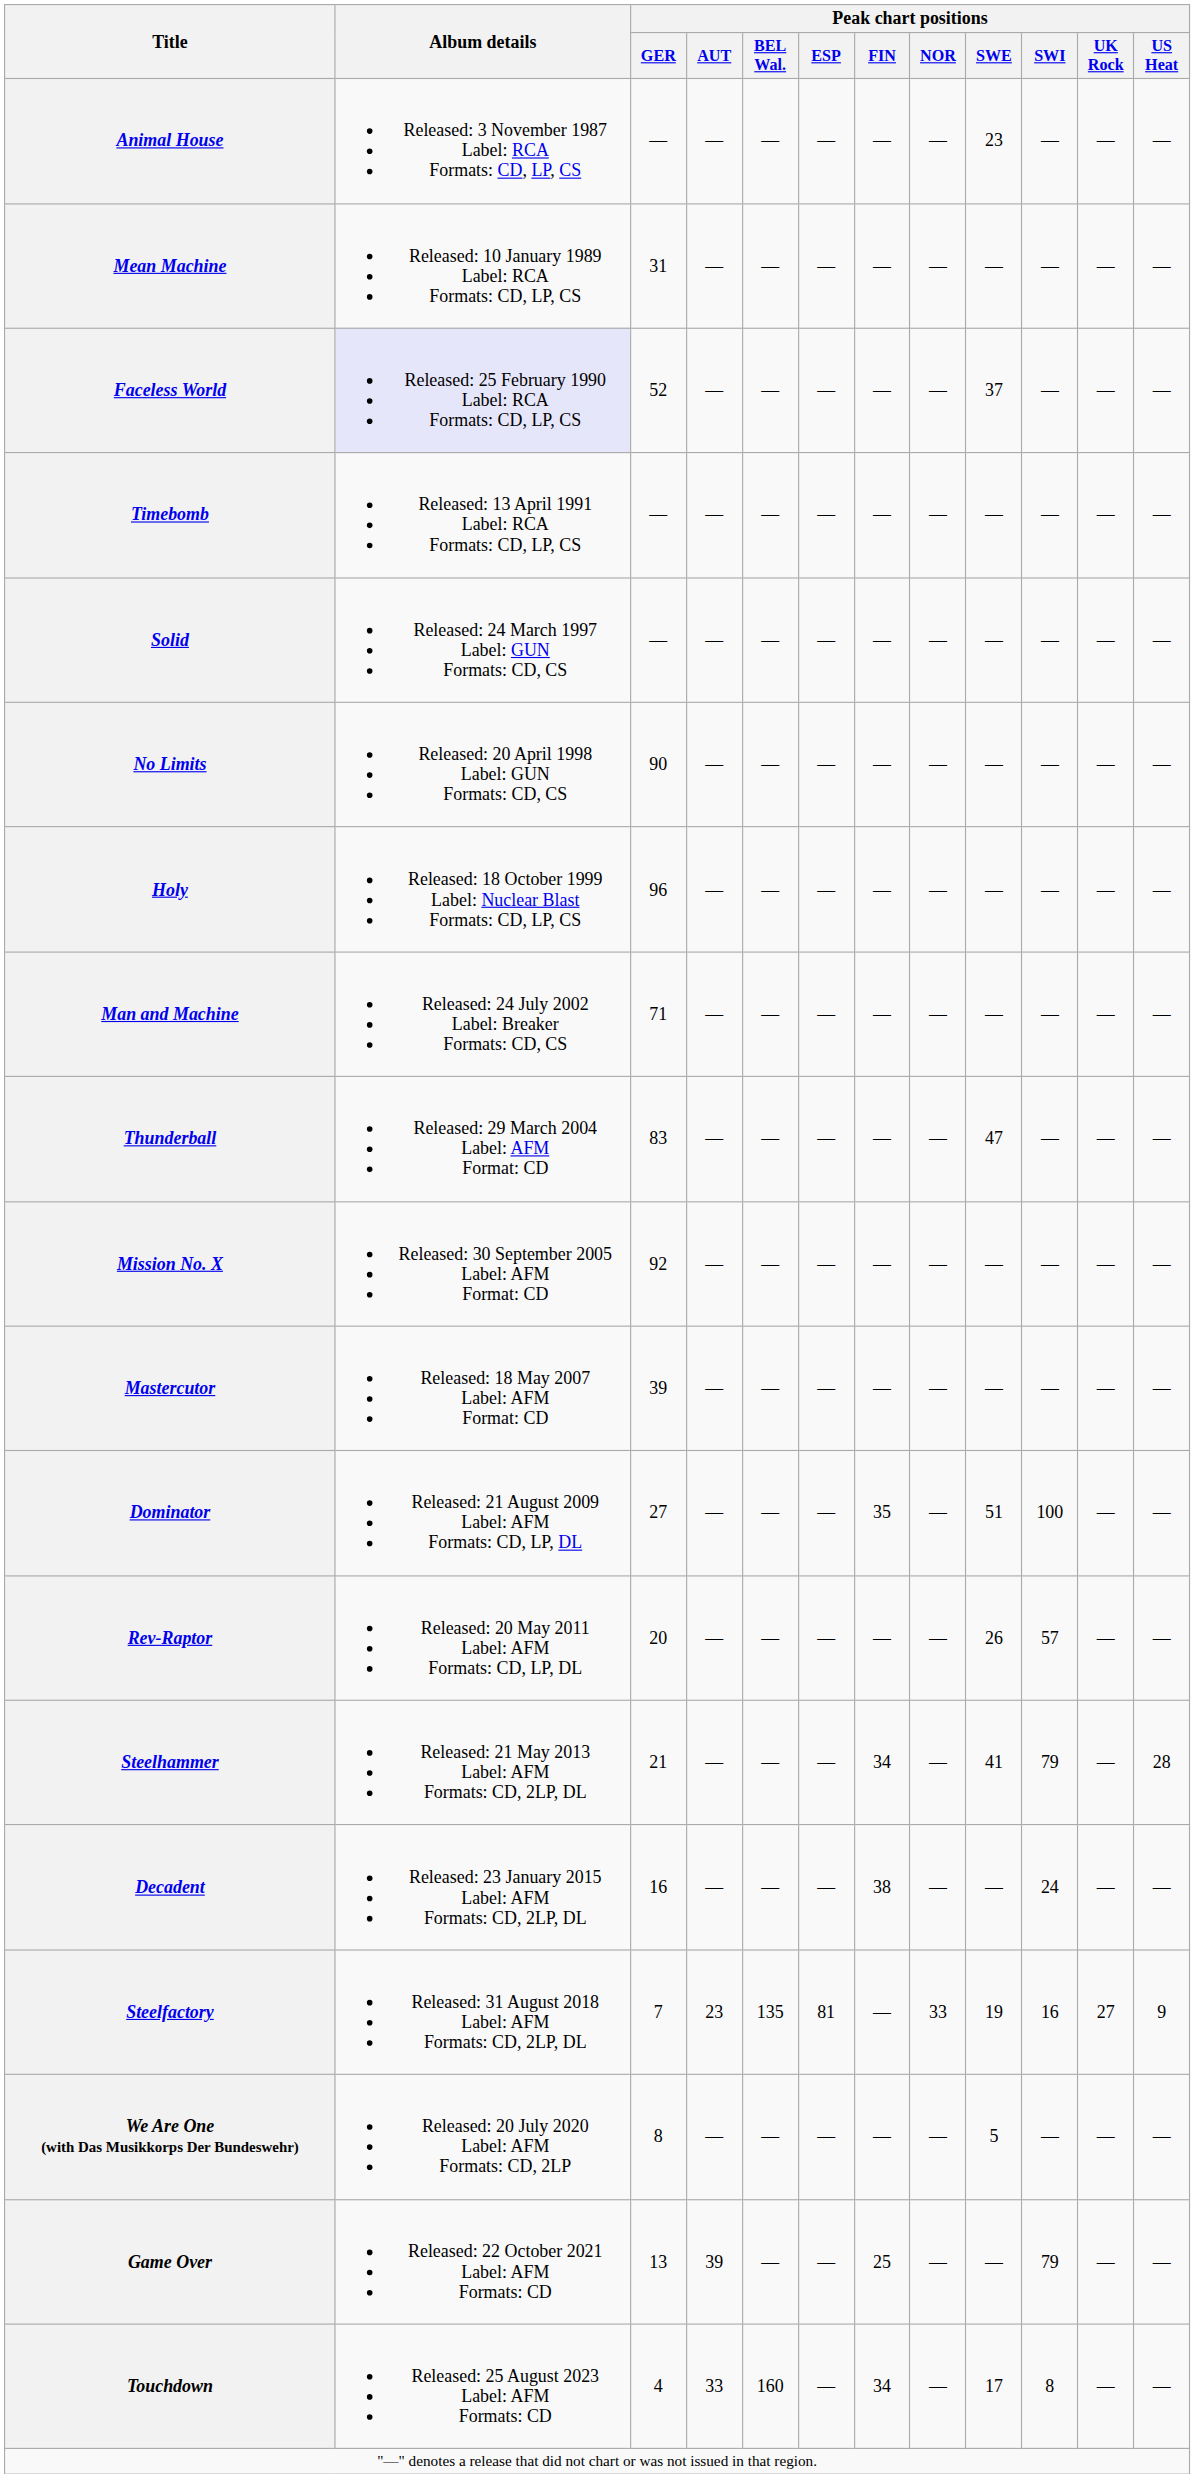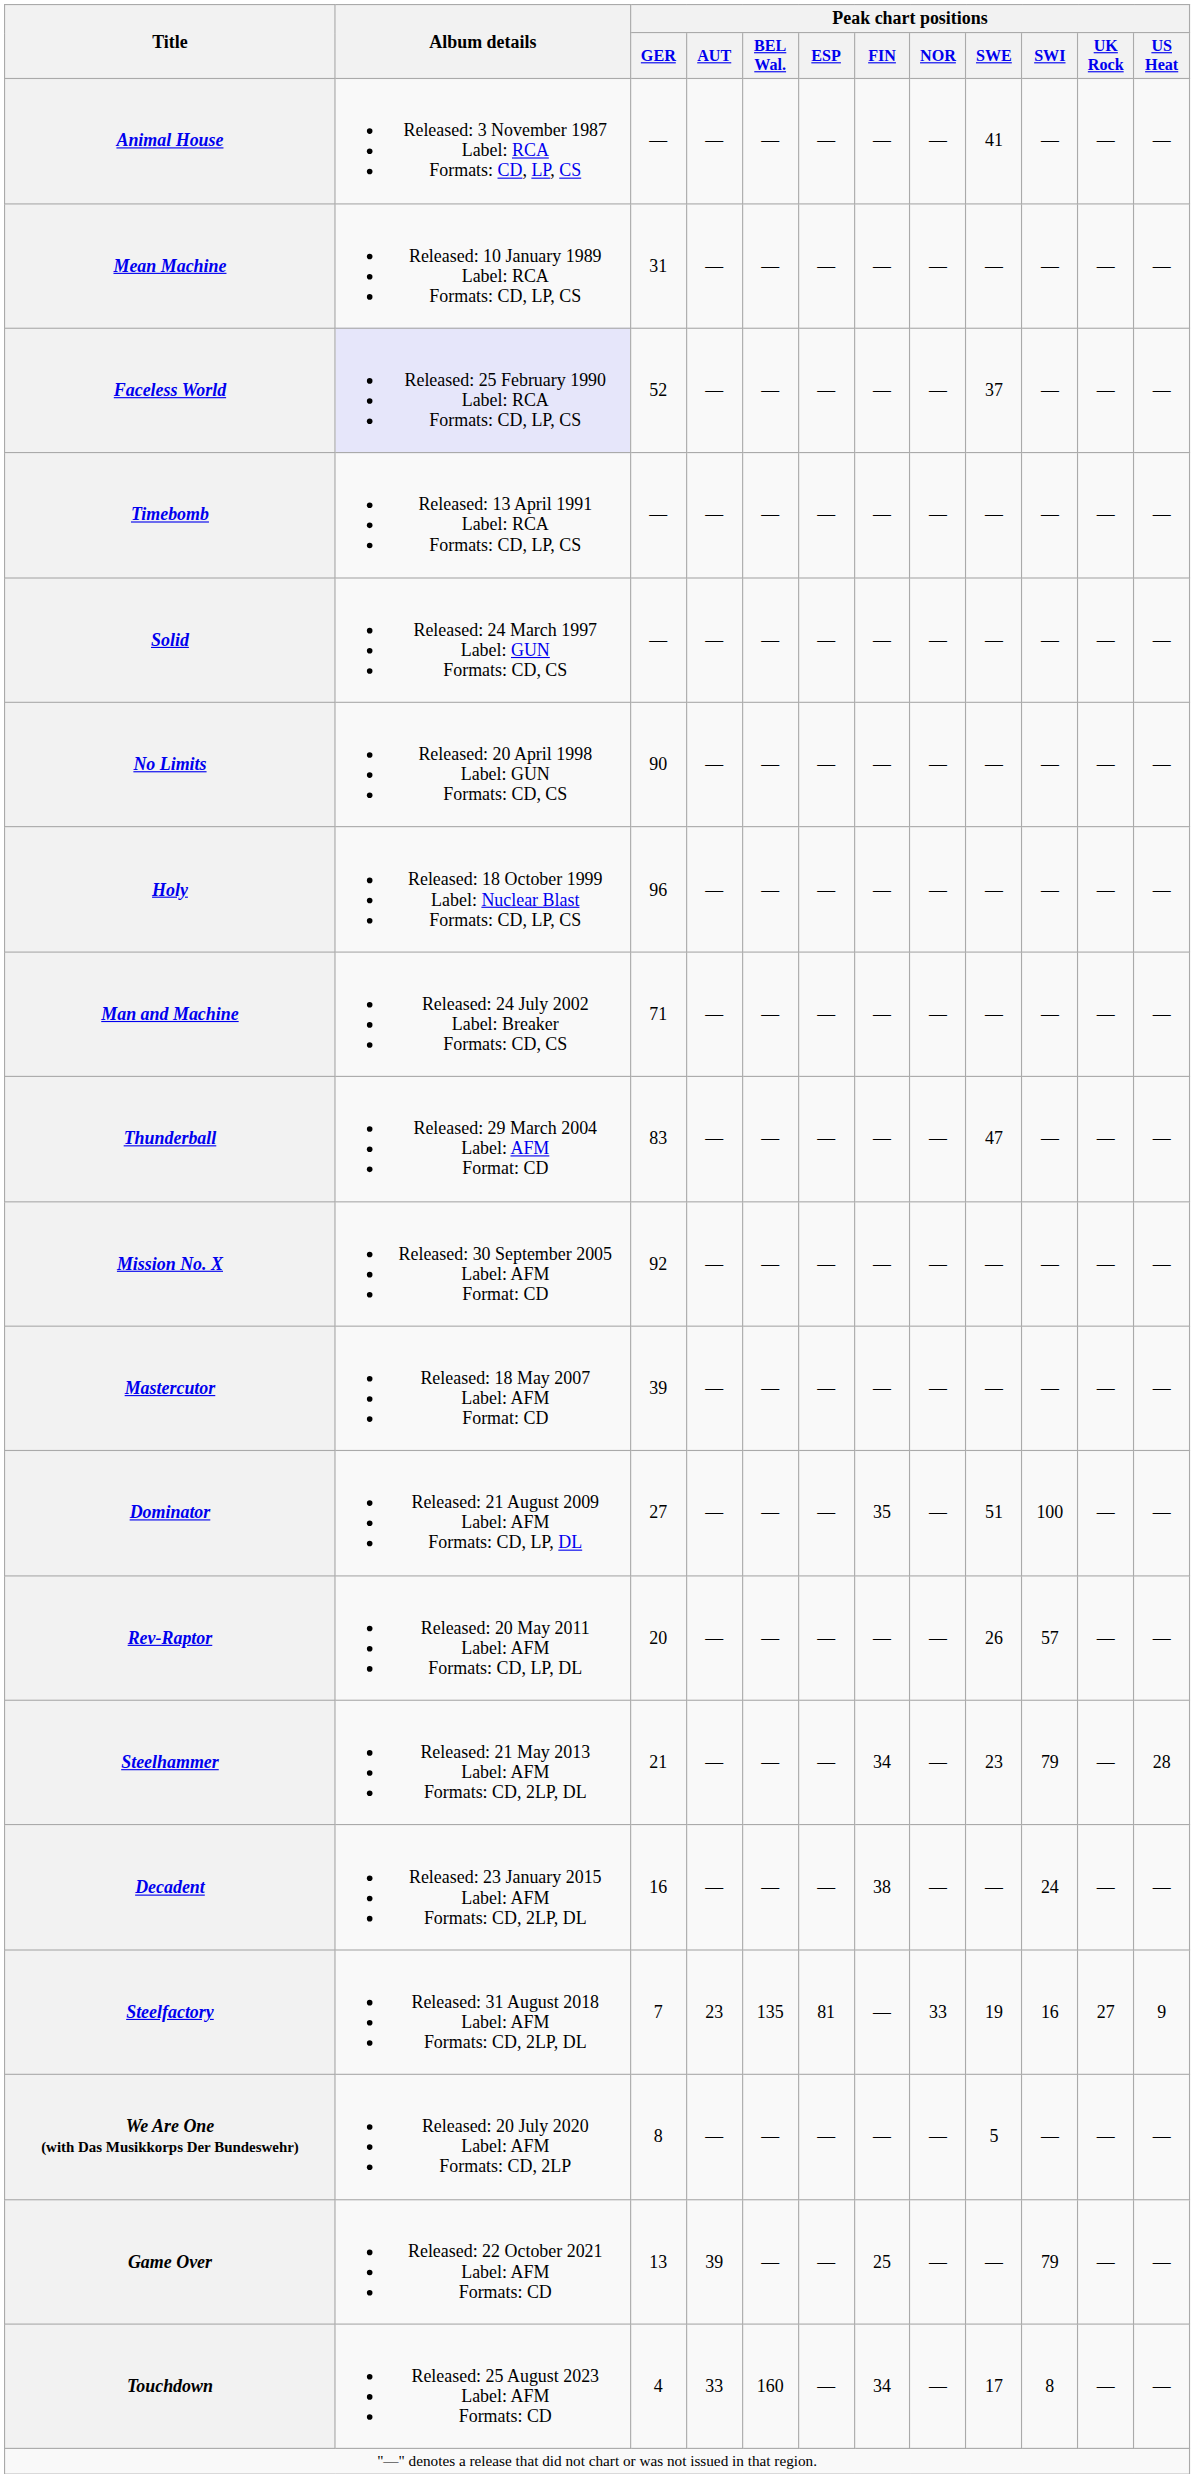 <table class="wikitable plainrowheaders" style="text-align:center;">
 <tr>
 <th scope="col" rowspan="2" style="width:18em;">Title</th>
 <th scope="col" rowspan="2" style="width:16em;">Album details</th>
 <th scope="col" colspan="10">Peak chart positions</th>
 </tr>
 <tr>
 <th scope="col" style="width:3em;font-size:90%;"><a href='#'>GER</a><br></th>
 <th scope="col" style="width:3em;font-size:90%;"><a href='#'>AUT</a><br></th>
 <th scope="col" style="width:3em;font-size:90%;"><a href='#'>BEL<br>Wal.</a><br></th>
 <th scope="col" style="width:3em;font-size:90%;"><a href='#'>ESP</a><br></th>
 <th scope="col" style="width:3em;font-size:90%;"><a href='#'>FIN</a><br></th>
 <th scope="col" style="width:3em;font-size:90%;"><a href='#'>NOR</a><br></th>
 <th scope="col" style="width:3em;font-size:90%;"><a href='#'>SWE</a><br></th>
 <th scope="col" style="width:3em;font-size:90%;"><a href='#'>SWI</a><br></th>
 <th scope="col" style="width:3em;font-size:90%;"><a href='#'>UK<br>Rock</a><br></th>
 <th scope="col" style="width:3em;font-size:90%;"><a href='#'>US<br>Heat</a><br></th>
 </tr>
 <tr>
 <th scope="row"><em><a href='#'>Animal House</a></em></th>
 <td><br><ul><li>Released: 3 November 1987</li><li>Label: <a href='#'>RCA</a></li><li>Formats: <a href='#'>CD</a>, <a href='#'>LP</a>, <a href='#'>CS</a></li></ul></td>
 <td>—</td>
 <td>—</td>
 <td>—</td>
 <td>—</td>
 <td>—</td>
 <td>—</td>
-<td>23</td>
+<td>41</td>
 <td>—</td>
 <td>—</td>
 <td>—</td>
 </tr>
 <tr>
 <th scope="row"><em><a href='#'>Mean Machine</a></em></th>
 <td><br><ul><li>Released: 10 January 1989</li><li>Label: RCA</li><li>Formats: CD, LP, CS</li></ul></td>
 <td>31</td>
 <td>—</td>
 <td>—</td>
 <td>—</td>
 <td>—</td>
 <td>—</td>
 <td>—</td>
 <td>—</td>
 <td>—</td>
 <td>—</td>
 </tr>
 <tr>
 <th scope="row"><em><a href='#'>Faceless World</a></em></th>
 <td style="background: lavender;"><br><ul><li>Released: 25 February 1990</li><li>Label: RCA</li><li>Formats: CD, LP, CS</li></ul></td>
 <td>52</td>
 <td>—</td>
 <td>—</td>
 <td>—</td>
 <td>—</td>
 <td>—</td>
 <td>37</td>
 <td>—</td>
 <td>—</td>
 <td>—</td>
 </tr>
 <tr>
 <th scope="row"><em><a href='#'>Timebomb</a></em></th>
 <td><br><ul><li>Released: 13 April 1991</li><li>Label: RCA</li><li>Formats: CD, LP, CS</li></ul></td>
 <td>—</td>
 <td>—</td>
 <td>—</td>
 <td>—</td>
 <td>—</td>
 <td>—</td>
 <td>—</td>
 <td>—</td>
 <td>—</td>
 <td>—</td>
 </tr>
 <tr>
 <th scope="row"><em><a href='#'>Solid</a></em></th>
 <td><br><ul><li>Released: 24 March 1997</li><li>Label: <a href='#'>GUN</a></li><li>Formats: CD, CS</li></ul></td>
 <td>—</td>
 <td>—</td>
 <td>—</td>
 <td>—</td>
 <td>—</td>
 <td>—</td>
 <td>—</td>
 <td>—</td>
 <td>—</td>
 <td>—</td>
 </tr>
 <tr>
 <th scope="row"><em><a href='#'>No Limits</a></em></th>
 <td><br><ul><li>Released: 20 April 1998</li><li>Label: GUN</li><li>Formats: CD, CS</li></ul></td>
 <td>90</td>
 <td>—</td>
 <td>—</td>
 <td>—</td>
 <td>—</td>
 <td>—</td>
 <td>—</td>
 <td>—</td>
 <td>—</td>
 <td>—</td>
 </tr>
 <tr>
 <th scope="row"><em><a href='#'>Holy</a></em></th>
 <td><br><ul><li>Released: 18 October 1999</li><li>Label: <a href='#'>Nuclear Blast</a></li><li>Formats: CD, LP, CS</li></ul></td>
 <td>96</td>
 <td>—</td>
 <td>—</td>
 <td>—</td>
 <td>—</td>
 <td>—</td>
 <td>—</td>
 <td>—</td>
 <td>—</td>
 <td>—</td>
 </tr>
 <tr>
 <th scope="row"><em><a href='#'>Man and Machine</a></em></th>
 <td><br><ul><li>Released: 24 July 2002</li><li>Label: Breaker</li><li>Formats: CD, CS</li></ul></td>
 <td>71</td>
 <td>—</td>
 <td>—</td>
 <td>—</td>
 <td>—</td>
 <td>—</td>
 <td>—</td>
 <td>—</td>
 <td>—</td>
 <td>—</td>
 </tr>
 <tr>
 <th scope="row"><em><a href='#'>Thunderball</a></em></th>
 <td><br><ul><li>Released: 29 March 2004</li><li>Label: <a href='#'>AFM</a></li><li>Format: CD</li></ul></td>
 <td>83</td>
 <td>—</td>
 <td>—</td>
 <td>—</td>
 <td>—</td>
 <td>—</td>
 <td>47</td>
 <td>—</td>
 <td>—</td>
 <td>—</td>
 </tr>
 <tr>
 <th scope="row"><em><a href='#'>Mission No. X</a></em></th>
 <td><br><ul><li>Released: 30 September 2005</li><li>Label: AFM</li><li>Format: CD</li></ul></td>
 <td>92</td>
 <td>—</td>
 <td>—</td>
 <td>—</td>
 <td>—</td>
 <td>—</td>
 <td>—</td>
 <td>—</td>
 <td>—</td>
 <td>—</td>
 </tr>
 <tr>
 <th scope="row"><em><a href='#'>Mastercutor</a></em></th>
 <td><br><ul><li>Released: 18 May 2007</li><li>Label: AFM</li><li>Format: CD</li></ul></td>
 <td>39</td>
 <td>—</td>
 <td>—</td>
 <td>—</td>
 <td>—</td>
 <td>—</td>
 <td>—</td>
 <td>—</td>
 <td>—</td>
 <td>—</td>
 </tr>
 <tr>
 <th scope="row"><em><a href='#'>Dominator</a></em></th>
 <td><br><ul><li>Released: 21 August 2009</li><li>Label: AFM</li><li>Formats: CD, LP, <a href='#'>DL</a></li></ul></td>
 <td>27</td>
 <td>—</td>
 <td>—</td>
 <td>—</td>
 <td>35</td>
 <td>—</td>
 <td>51</td>
 <td>100</td>
 <td>—</td>
 <td>—</td>
 </tr>
 <tr>
 <th scope="row"><em><a href='#'>Rev-Raptor</a></em></th>
 <td><br><ul><li>Released: 20 May 2011</li><li>Label: AFM</li><li>Formats: CD, LP, DL</li></ul></td>
 <td>20</td>
 <td>—</td>
 <td>—</td>
 <td>—</td>
 <td>—</td>
 <td>—</td>
 <td>26</td>
 <td>57</td>
 <td>—</td>
 <td>—</td>
 </tr>
 <tr>
 <th scope="row"><em><a href='#'>Steelhammer</a></em></th>
 <td><br><ul><li>Released: 21 May 2013</li><li>Label: AFM</li><li>Formats: CD, 2LP, DL</li></ul></td>
 <td>21</td>
 <td>—</td>
 <td>—</td>
 <td>—</td>
 <td>34</td>
 <td>—</td>
-<td>41</td>
+<td>23</td>
 <td>79</td>
 <td>—</td>
 <td>28</td>
 </tr>
 <tr>
 <th scope="row"><em><a href='#'>Decadent</a></em></th>
 <td><br><ul><li>Released: 23 January 2015</li><li>Label: AFM</li><li>Formats: CD, 2LP, DL</li></ul></td>
 <td>16</td>
 <td>—</td>
 <td>—</td>
 <td>—</td>
 <td>38</td>
 <td>—</td>
 <td>—</td>
 <td>24</td>
 <td>—</td>
 <td>—</td>
 </tr>
 <tr>
 <th scope="row"><em><a href='#'>Steelfactory</a></em></th>
 <td><br><ul><li>Released: 31 August 2018</li><li>Label: AFM</li><li>Formats: CD, 2LP, DL</li></ul></td>
 <td>7</td>
 <td>23</td>
 <td>135</td>
 <td>81</td>
 <td>—</td>
 <td>33</td>
 <td>19</td>
 <td>16</td>
 <td>27</td>
 <td>9</td>
 </tr>
 <tr>
 <th scope="row"><em>We Are One</em><br><small>(with Das Musikkorps Der Bundeswehr)</small></th>
 <td><br><ul><li>Released: 20 July 2020</li><li>Label: AFM</li><li>Formats: CD, 2LP</li></ul></td>
 <td>8</td>
 <td>—</td>
 <td>—</td>
 <td>—</td>
 <td>—</td>
 <td>—</td>
 <td>5</td>
 <td>—</td>
 <td>—</td>
 <td>—</td>
 </tr>
 <tr>
 <th scope="row"><em>Game Over</em></th>
 <td><br><ul><li>Released: 22 October 2021</li><li>Label: AFM</li><li>Formats: CD</li></ul></td>
 <td>13</td>
 <td>39</td>
 <td>—</td>
 <td>—</td>
 <td>25</td>
 <td>—</td>
 <td>—</td>
 <td>79</td>
 <td>—</td>
 <td>—</td>
 </tr>
 <tr>
 <th scope="row"><em>Touchdown</em></th>
 <td><br><ul><li>Released: 25 August 2023</li><li>Label: AFM</li><li>Formats: CD</li></ul></td>
 <td>4</td>
 <td>33</td>
 <td>160</td>
 <td>—</td>
 <td>34<br></td>
 <td>—</td>
 <td>17<br></td>
 <td>8</td>
 <td>—</td>
 <td>—</td>
 </tr>
 <tr>
 <td align="center" colspan="12" style="font-size: 85%">"—" denotes a release that did not chart or was not issued in that region.</td>
 </tr>
 </table>
